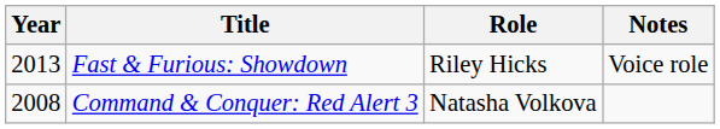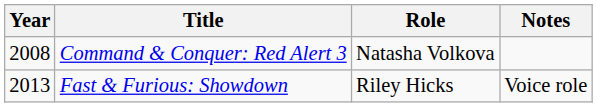 <table class="wikitable sortable">
 <tr>
 <th>Year</th>
 <th>Title</th>
 <th>Role</th>
 <th class="unsortable">Notes</th>
 </tr>
 <tr>
+<td>2008</td>
+<td><em><a href='#'>Command & Conquer: Red Alert 3</a></em></td>
+<td>Natasha Volkova</td>
+<td></td>
+</tr>
+<tr>
 <td>2013</td>
 <td><em><a href='#'>Fast & Furious: Showdown</a></em></td>
 <td>Riley Hicks</td>
 <td>Voice role</td>
 </tr>
-<tr>
-<td>2008</td>
-<td><em><a href='#'>Command & Conquer: Red Alert 3</a></em></td>
-<td>Natasha Volkova</td>
-<td></td>
-</tr>
 </table>
